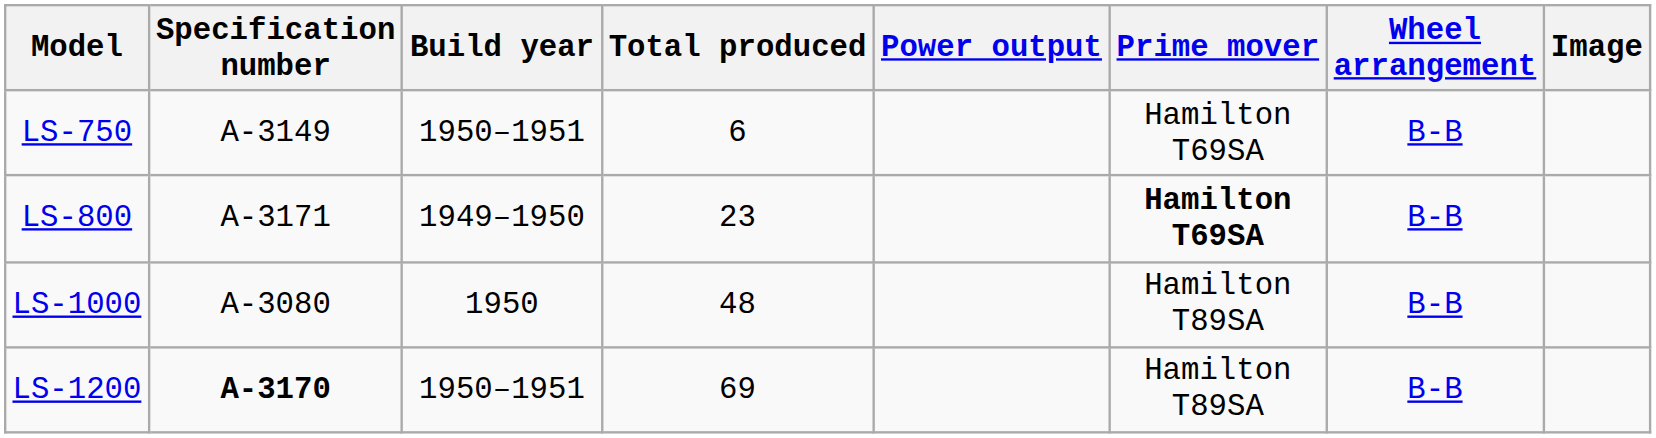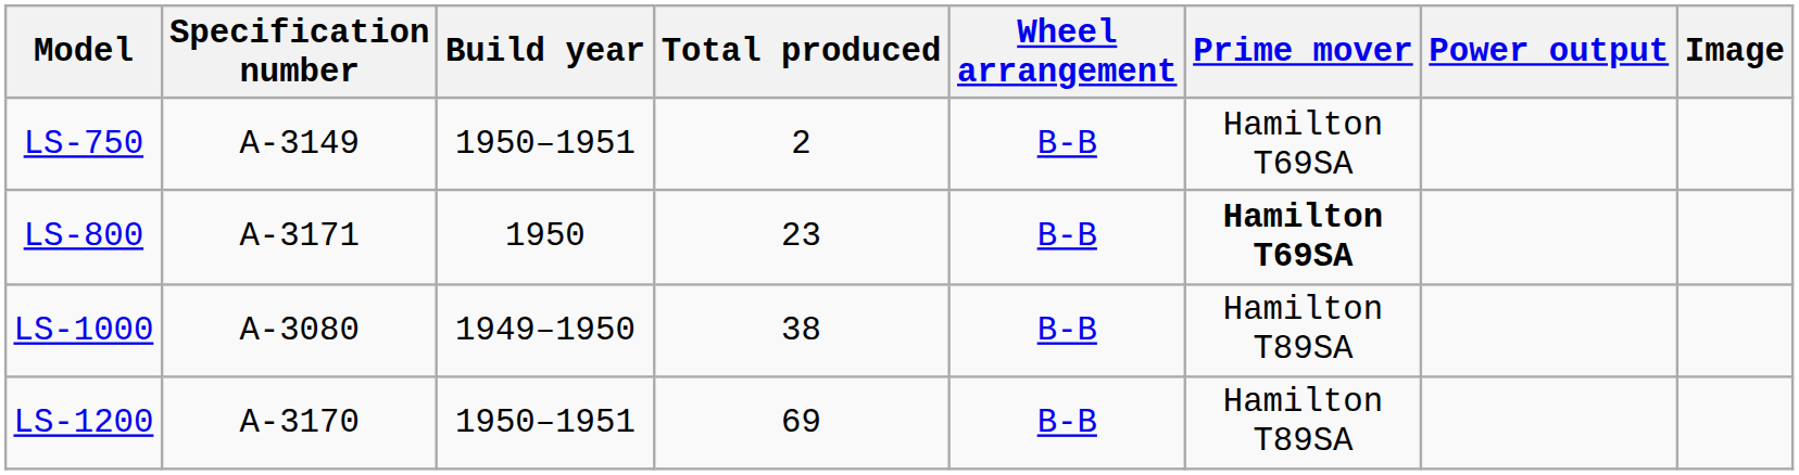 <table class="wikitable sortable">
 <tr>
 <th>Model</th>
 <th>Specification<br>number</th>
 <th>Build year</th>
 <th>Total produced</th>
+<th class="unsortable"><a href='#'>Wheel<br>arrangement</a></th>
+<th><a href='#'>Prime mover</a></th>
 <th><a href='#'>Power output</a></th>
-<th><a href='#'>Prime mover</a></th>
-<th class="unsortable"><a href='#'>Wheel<br>arrangement</a></th>
 <th class="unsortable">Image</th>
 </tr>
 <tr style=text-align:center>
 <td><a href='#'>LS-750</a></td>
 <td>A-3149</td>
 <td>1950–1951</td>
-<td>6</td>
+<td>2</td>
+<td><a href='#'>B-B</a></td>
+<td>Hamilton<br>T69SA</td>
 <td></td>
-<td>Hamilton<br>T69SA</td>
-<td><a href='#'>B-B</a></td>
 <td></td>
 </tr>
 <tr style=text-align:center>
 <td><a href='#'>LS-800</a></td>
 <td>A-3171</td>
-<td>1949–1950</td>
+<td>1950</td>
 <td>23</td>
+<td><a href='#'>B-B</a></td>
+<td><strong>Hamilton<br>T69SA</strong></td>
 <td></td>
-<td><strong>Hamilton<br>T69SA</strong></td>
-<td><a href='#'>B-B</a></td>
 <td></td>
 </tr>
 <tr style=text-align:center>
 <td><a href='#'>LS-1000</a></td>
 <td>A-3080</td>
-<td>1950</td>
-<td>48</td>
+<td>1949–1950</td>
+<td>38</td>
+<td><a href='#'>B-B</a></td>
+<td>Hamilton<br>T89SA</td>
 <td></td>
-<td>Hamilton<br>T89SA</td>
-<td><a href='#'>B-B</a></td>
 <td></td>
 </tr>
 <tr style=text-align:center>
 <td><a href='#'>LS-1200</a></td>
-<td><strong>A-3170</strong></td>
+<td>A-3170</td>
 <td>1950–1951</td>
 <td>69</td>
+<td><a href='#'>B-B</a></td>
+<td>Hamilton<br>T89SA</td>
 <td></td>
-<td>Hamilton<br>T89SA</td>
-<td><a href='#'>B-B</a></td>
 <td></td>
 </tr>
 </table>
